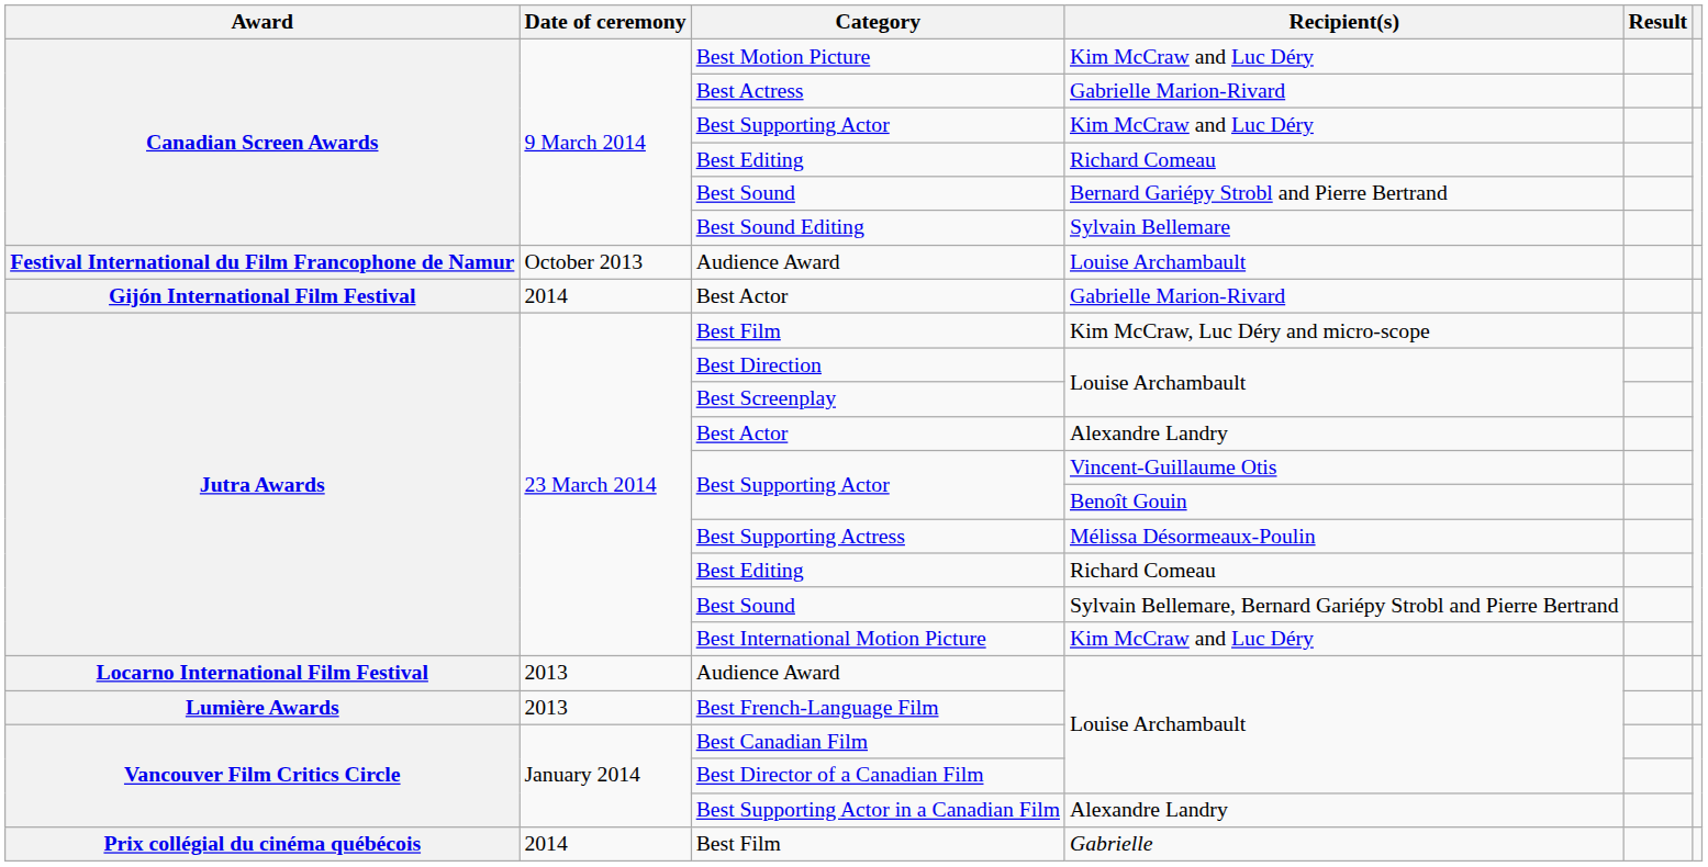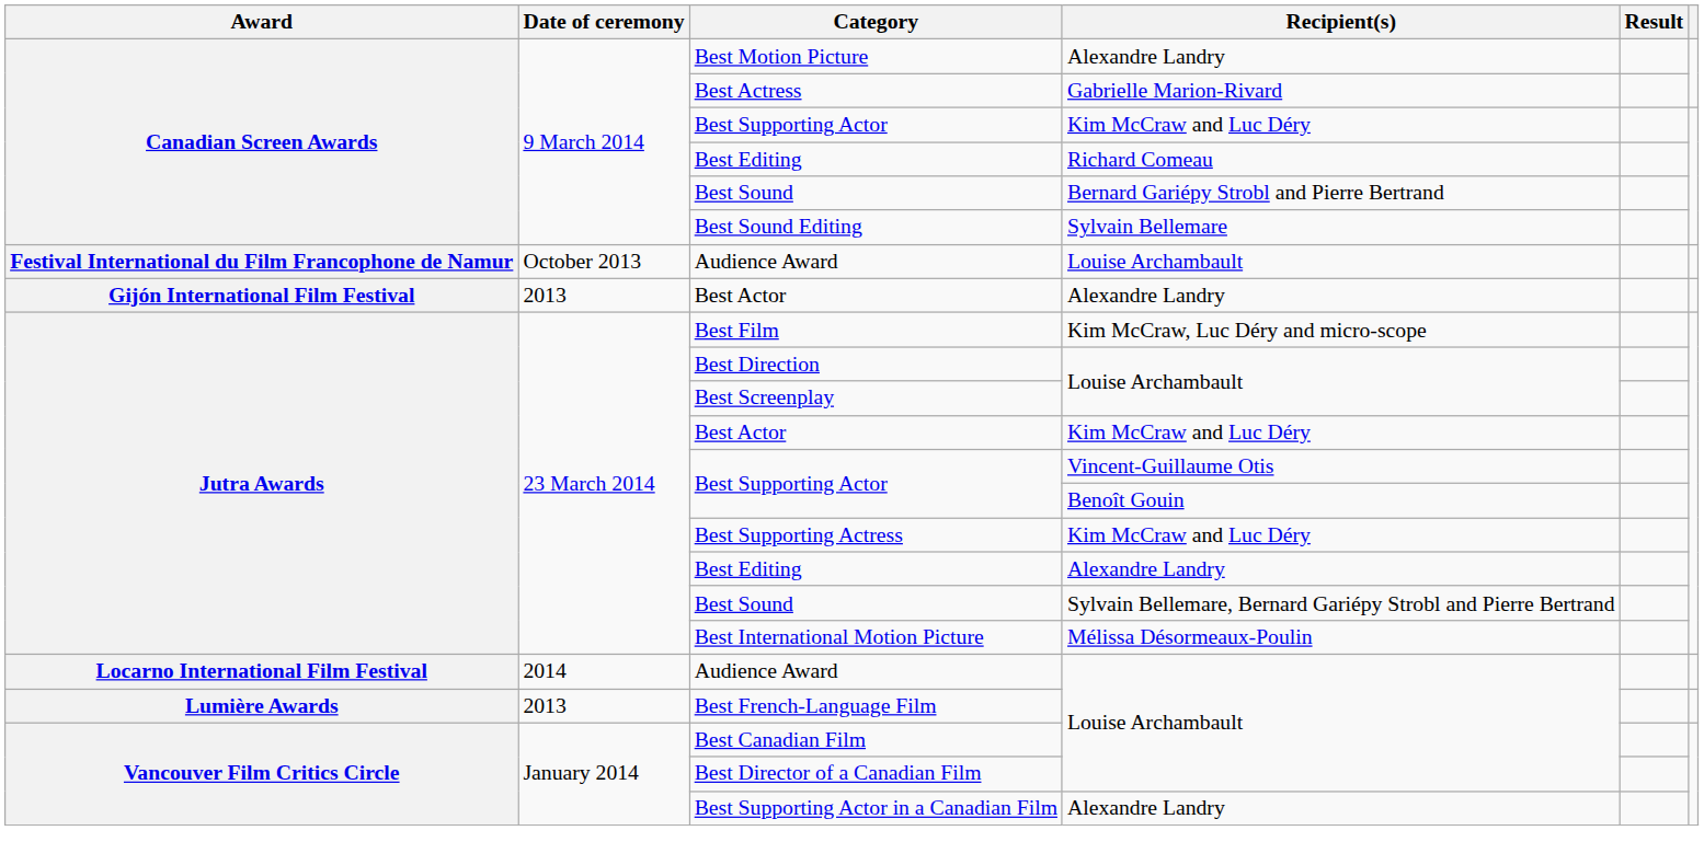 <table class="wikitable plainrowheaders sortable">
 <tr>
 <th scope="col">Award</th>
 <th scope="col">Date of ceremony</th>
 <th scope="col">Category</th>
 <th scope="col">Recipient(s)</th>
 <th scope="col">Result</th>
 <th scope="col" class="unsortable"></th>
 </tr>
 <tr>
 <th scope="row" rowspan=6><a href='#'>Canadian Screen Awards</a></th>
 <td rowspan="6"><a href='#'>9 March 2014</a></td>
 <td><a href='#'>Best Motion Picture</a></td>
-<td><a href='#'>Kim McCraw</a> and <a href='#'>Luc Déry</a></td>
+<td>Alexandre Landry</td>
 <td></td>
 <td rowspan="2"></td>
 </tr>
 <tr>
 <td><a href='#'>Best Actress</a></td>
 <td><a href='#'>Gabrielle Marion-Rivard</a></td>
 <td></td>
 </tr>
 <tr>
 <td><a href='#'>Best Supporting Actor</a></td>
 <td><a href='#'>Kim McCraw</a> and <a href='#'>Luc Déry</a></td>
 <td></td>
 <td rowspan="4"></td>
 </tr>
 <tr>
 <td><a href='#'>Best Editing</a></td>
 <td><a href='#'>Richard Comeau</a></td>
 <td></td>
 </tr>
 <tr>
 <td><a href='#'>Best Sound</a></td>
 <td><a href='#'>Bernard Gariépy Strobl</a> and Pierre Bertrand</td>
 <td></td>
 </tr>
 <tr>
 <td><a href='#'>Best Sound Editing</a></td>
 <td><a href='#'>Sylvain Bellemare</a></td>
 <td></td>
 </tr>
 <tr>
 <th scope="row"><a href='#'>Festival International du Film Francophone de Namur</a></th>
 <td rowspan="1">October 2013</td>
 <td>Audience Award</td>
 <td><a href='#'>Louise Archambault</a></td>
 <td></td>
 <td rowspan="1"></td>
 </tr>
 <tr>
 <th scope="row"><a href='#'>Gijón International Film Festival</a></th>
-<td rowspan="1">2014</td>
+<td rowspan="1">2013</td>
 <td>Best Actor</td>
-<td><a href='#'>Gabrielle Marion-Rivard</a></td>
+<td>Alexandre Landry</td>
 <td></td>
 <td rowspan="1"></td>
 </tr>
 <tr>
 <th scope="row" rowspan=10><a href='#'>Jutra Awards</a></th>
 <td rowspan="10"><a href='#'>23 March 2014</a></td>
 <td><a href='#'>Best Film</a></td>
 <td>Kim McCraw, Luc Déry and micro-scope</td>
 <td></td>
 <td rowspan="10"></td>
 </tr>
 <tr>
 <td><a href='#'>Best Direction</a></td>
 <td rowspan="2">Louise Archambault</td>
 <td></td>
 </tr>
 <tr>
 <td><a href='#'>Best Screenplay</a></td>
 <td></td>
 </tr>
 <tr>
 <td><a href='#'>Best Actor</a></td>
-<td>Alexandre Landry</td>
+<td><a href='#'>Kim McCraw</a> and <a href='#'>Luc Déry</a></td>
 <td></td>
 </tr>
 <tr>
 <td rowspan="2"><a href='#'>Best Supporting Actor</a></td>
 <td><a href='#'>Vincent-Guillaume Otis</a></td>
 <td></td>
 </tr>
 <tr>
 <td><a href='#'>Benoît Gouin</a></td>
 <td></td>
 </tr>
 <tr>
 <td><a href='#'>Best Supporting Actress</a></td>
-<td><a href='#'>Mélissa Désormeaux-Poulin</a></td>
+<td><a href='#'>Kim McCraw</a> and <a href='#'>Luc Déry</a></td>
 <td></td>
 </tr>
 <tr>
 <td><a href='#'>Best Editing</a></td>
-<td>Richard Comeau</td>
+<td><a href='#'>Alexandre Landry</a></td>
 <td></td>
 </tr>
 <tr>
 <td><a href='#'>Best Sound</a></td>
 <td>Sylvain Bellemare, Bernard Gariépy Strobl and Pierre Bertrand</td>
 <td></td>
 </tr>
 <tr>
 <td><a href='#'>Best International Motion Picture</a></td>
-<td><a href='#'>Kim McCraw</a> and <a href='#'>Luc Déry</a></td>
+<td><a href='#'>Mélissa Désormeaux-Poulin</a></td>
 <td></td>
 </tr>
 <tr>
 <th scope="row"><a href='#'>Locarno International Film Festival</a></th>
-<td rowspan="1">2013</td>
+<td rowspan="1">2014</td>
 <td>Audience Award</td>
 <td rowspan="4">Louise Archambault</td>
 <td></td>
 <td rowspan="1"></td>
 </tr>
 <tr>
 <th scope="row"><a href='#'>Lumière Awards</a></th>
 <td rowspan="1">2013</td>
 <td><a href='#'>Best French-Language Film</a></td>
 <td></td>
 <td rowspan=1></td>
 </tr>
 <tr>
 <th scope="row" rowspan=3><a href='#'>Vancouver Film Critics Circle</a></th>
 <td rowspan="3">January 2014</td>
 <td><a href='#'>Best Canadian Film</a></td>
 <td></td>
 <td rowspan="3"></td>
 </tr>
 <tr>
 <td><a href='#'>Best Director of a Canadian Film</a></td>
 <td></td>
 </tr>
 <tr>
 <td><a href='#'>Best Supporting Actor in a Canadian Film</a></td>
 <td>Alexandre Landry</td>
 <td></td>
 </tr>
-<tr>
-<th scope="row"><a href='#'>Prix collégial du cinéma québécois</a></th>
-<td>2014</td>
-<td>Best Film</td>
-<td><em>Gabrielle</em></td>
-<td></td>
-<td></td>
-</tr>
 </table>
